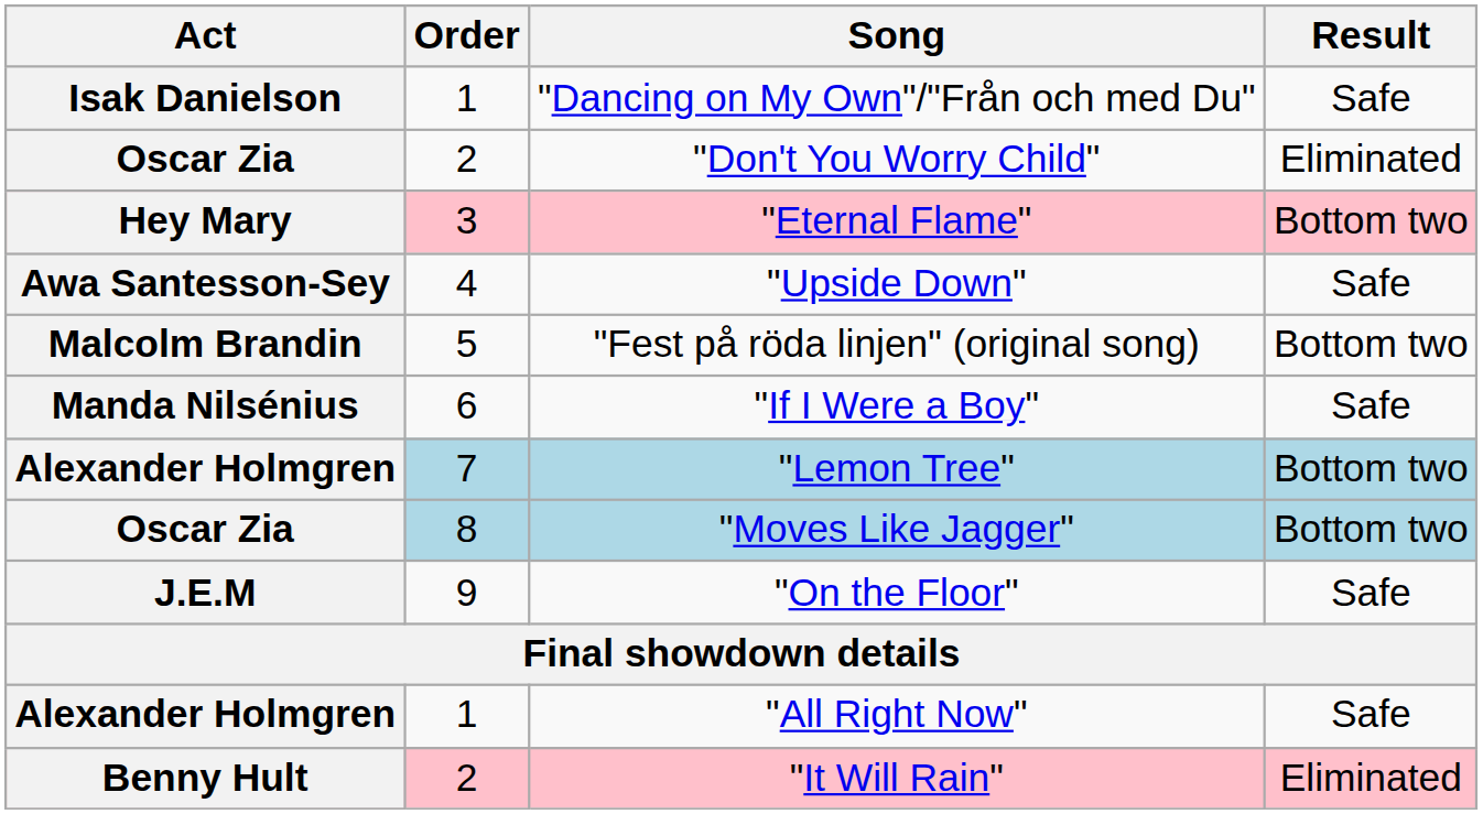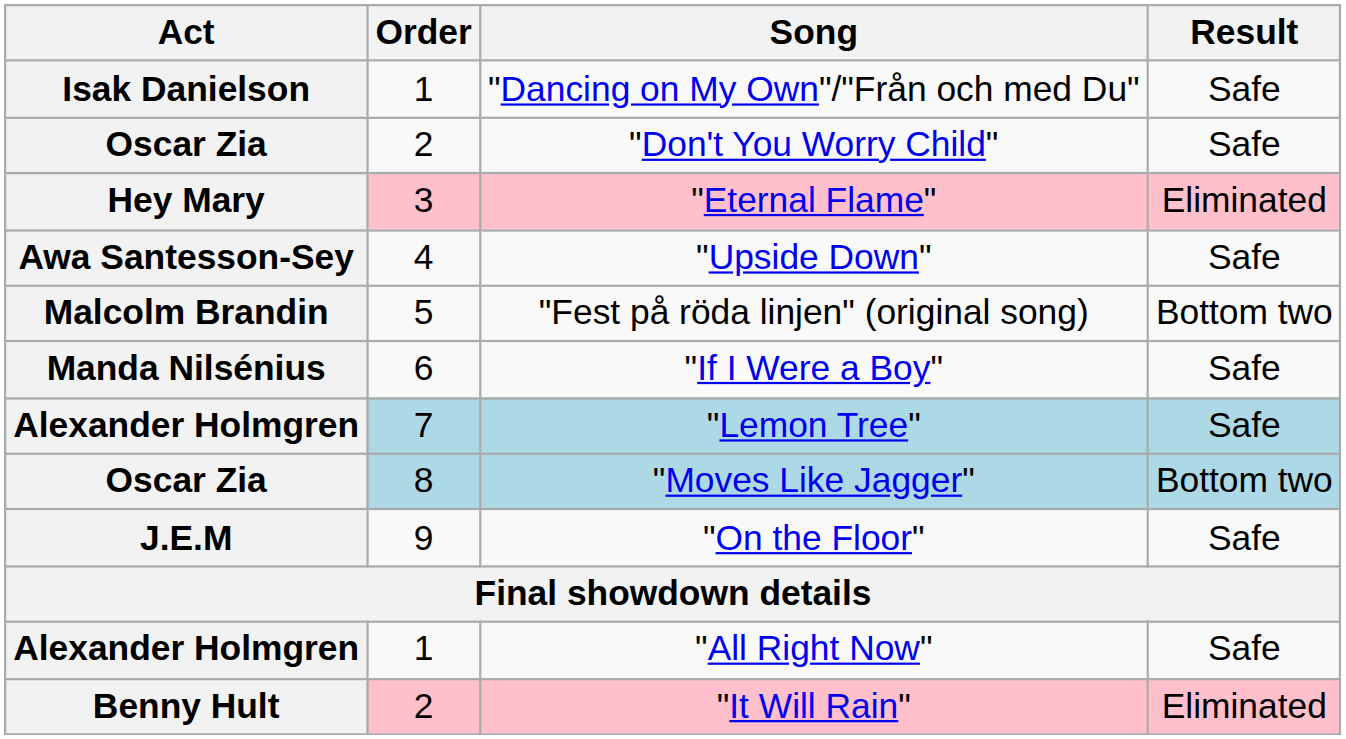 <table class="wikitable plainrowheaders" style="text-align:center;">
 <tr>
 <th scope="col">Act</th>
 <th scope="col">Order</th>
 <th scope="col">Song</th>
 <th scope="col">Result</th>
 </tr>
 <tr>
 <th scope="row">Isak Danielson</th>
 <td>1</td>
 <td>"<a href='#'>Dancing on My Own</a>"/"Från och med Du"</td>
 <td>Safe</td>
 </tr>
 <tr>
 <th scope="row">Oscar Zia</th>
 <td>2</td>
 <td>"<a href='#'>Don't You Worry Child</a>"</td>
-<td>Eliminated</td>
+<td>Safe</td>
 </tr>
 <tr bgcolor="pink">
 <th scope="row">Hey Mary</th>
 <td>3</td>
 <td>"<a href='#'>Eternal Flame</a>"</td>
-<td>Bottom two</td>
+<td>Eliminated</td>
 </tr>
 <tr>
 <th scope="row">Awa Santesson-Sey</th>
 <td>4</td>
 <td>"<a href='#'>Upside Down</a>"</td>
 <td>Safe</td>
 </tr>
 <tr>
 <th scope="row">Malcolm Brandin</th>
 <td>5</td>
 <td>"Fest på röda linjen" (original song)</td>
 <td>Bottom two</td>
 </tr>
 <tr>
 <th scope="row">Manda Nilsénius</th>
 <td>6</td>
 <td>"<a href='#'>If I Were a Boy</a>"</td>
 <td>Safe</td>
 </tr>
 <tr bgcolor="lightblue">
 <th scope="row">Alexander Holmgren</th>
 <td>7</td>
 <td>"<a href='#'>Lemon Tree</a>"</td>
-<td>Bottom two</td>
+<td>Safe</td>
 </tr>
 <tr bgcolor="lightblue">
 <th scope="row">Oscar Zia</th>
 <td>8</td>
 <td>"<a href='#'>Moves Like Jagger</a>"</td>
 <td>Bottom two</td>
 </tr>
 <tr>
 <th scope="row">J.E.M</th>
 <td>9</td>
 <td>"<a href='#'>On the Floor</a>"</td>
 <td>Safe</td>
 </tr>
 <tr>
 <th colspan="4">Final showdown details</th>
 </tr>
 <tr>
 <th scope="row">Alexander Holmgren</th>
 <td>1</td>
 <td>"<a href='#'>All Right Now</a>"</td>
 <td>Safe</td>
 </tr>
 <tr style="background:pink;">
 <th scope="row">Benny Hult</th>
 <td>2</td>
 <td>"<a href='#'>It Will Rain</a>"</td>
 <td>Eliminated</td>
 </tr>
 </table>
